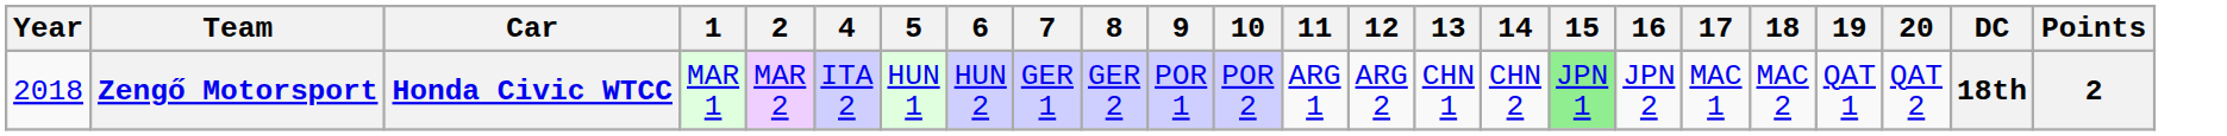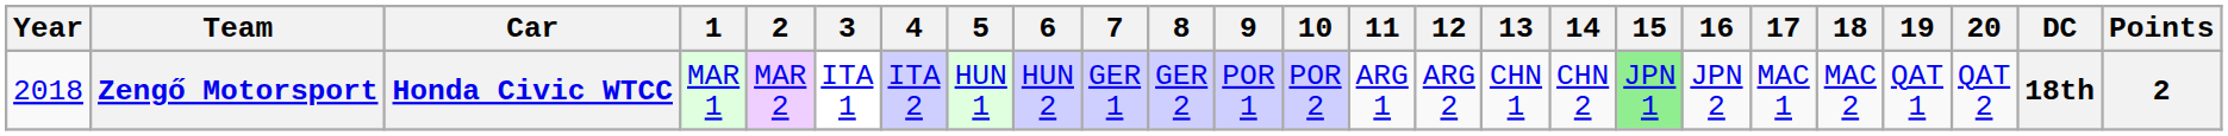 <table class="wikitable" style="text-align:center; font-size:85%">
 <tr>
 <th>Year</th>
 <th>Team</th>
 <th>Car</th>
 <th>1</th>
 <th>2</th>
+<th>3</th>
 <th>4</th>
 <th>5</th>
 <th>6</th>
 <th>7</th>
 <th>8</th>
 <th>9</th>
 <th>10</th>
 <th>11</th>
 <th>12</th>
 <th>13</th>
 <th>14</th>
 <th>15</th>
 <th>16</th>
 <th>17</th>
 <th>18</th>
 <th>19</th>
 <th>20</th>
 <th>DC</th>
 <th>Points</th>
 </tr>
 <tr>
 <td><a href='#'>2018</a></td>
 <th nowrap><a href='#'>Zengő Motorsport</a></th>
 <th nowrap><a href='#'>Honda Civic WTCC</a></th>
 <td style="background:#DFFFDF;"><a href='#'>MAR<br>1</a><br></td>
 <td style="background:#EFCFFF;"><a href='#'>MAR<br>2</a><br></td>
+<td style="background:#FFFFFF;"><a href='#'>ITA<br>1</a><br></td>
 <td style="background:#CFCFFF;"><a href='#'>ITA<br>2</a><br></td>
 <td style="background:#DFFFDF;"><a href='#'>HUN<br>1</a><br></td>
 <td style="background:#CFCFFF;"><a href='#'>HUN<br>2</a><br></td>
 <td style="background:#CFCFFF;"><a href='#'>GER<br>1</a><br></td>
 <td style="background:#CFCFFF;"><a href='#'>GER<br>2</a><br></td>
 <td style="background:#CFCFFF;"><a href='#'>POR<br>1</a><br></td>
 <td style="background:#CFCFFF;"><a href='#'>POR<br>2</a><br></td>
 <td><a href='#'>ARG<br>1</a></td>
 <td><a href='#'>ARG<br>2</a></td>
 <td><a href='#'>CHN<br>1</a></td>
 <td><a href='#'>CHN<br>2</a></td>
 <td style="background: lightgreen;"><a href='#'>JPN<br>1</a></td>
 <td><a href='#'>JPN<br>2</a></td>
 <td><a href='#'>MAC<br>1</a></td>
 <td><a href='#'>MAC<br>2</a></td>
 <td><a href='#'>QAT<br>1</a></td>
 <td><a href='#'>QAT<br>2</a></td>
 <th>18th</th>
 <th>2</th>
 </tr>
 </table>
